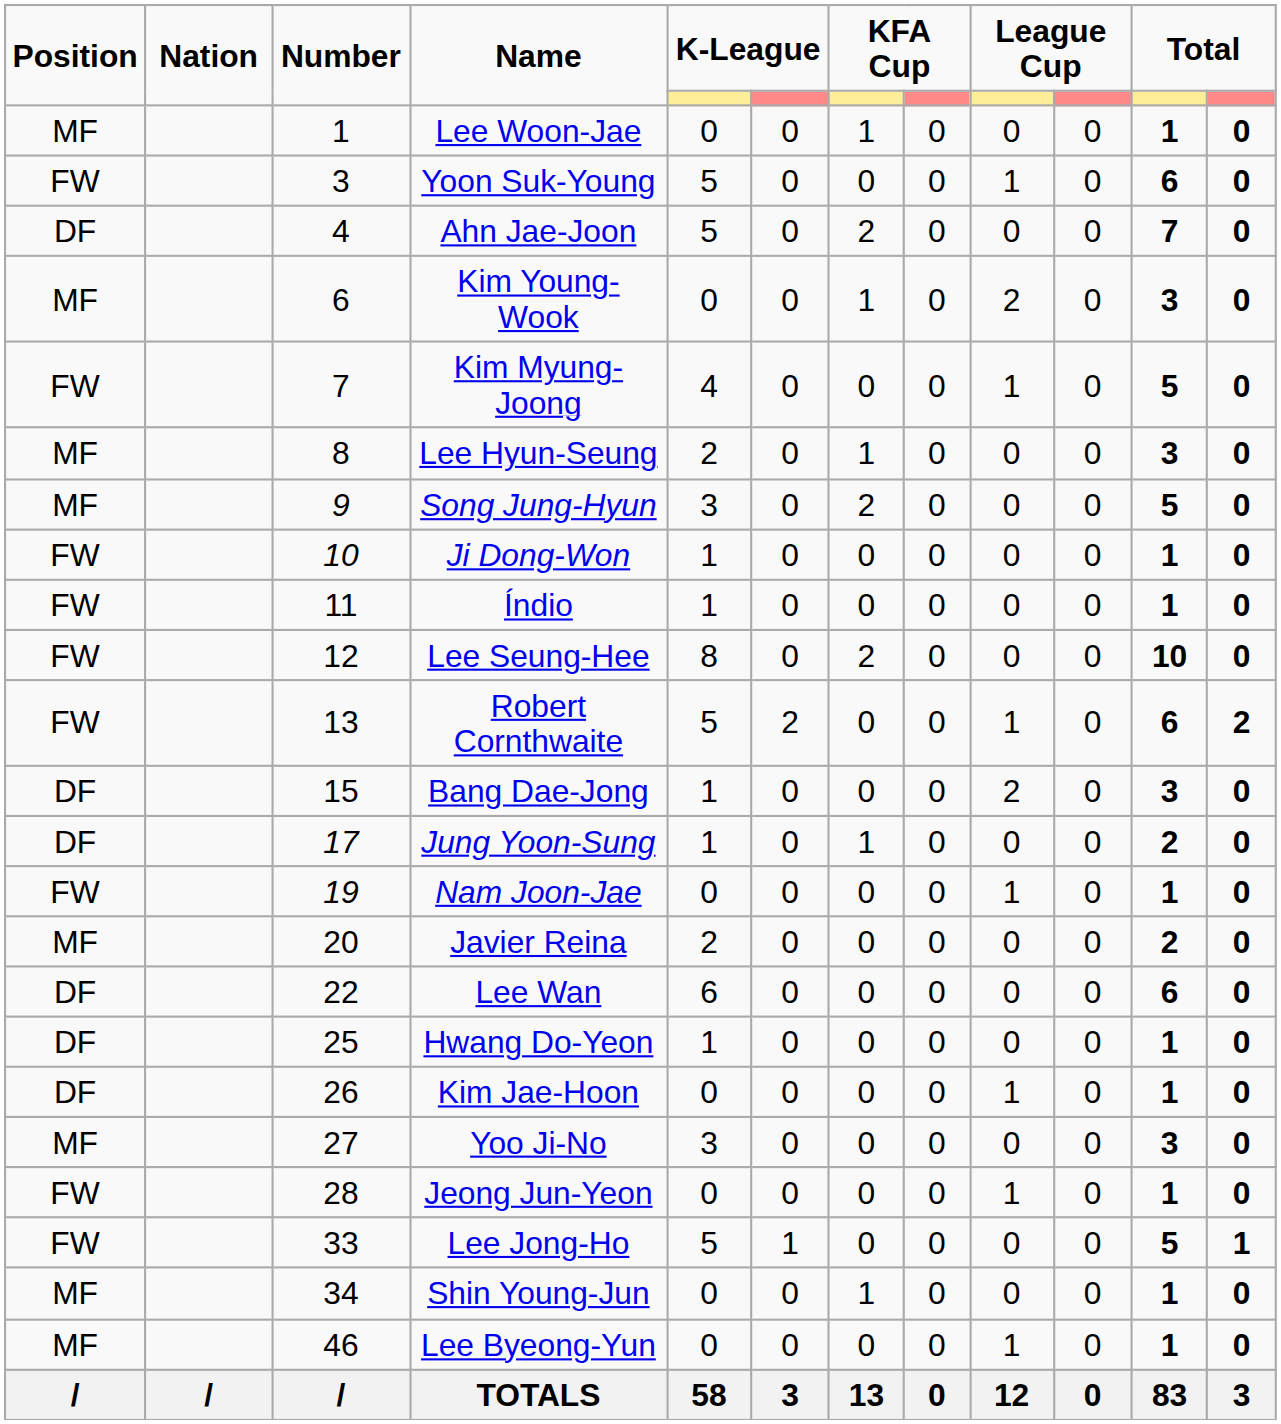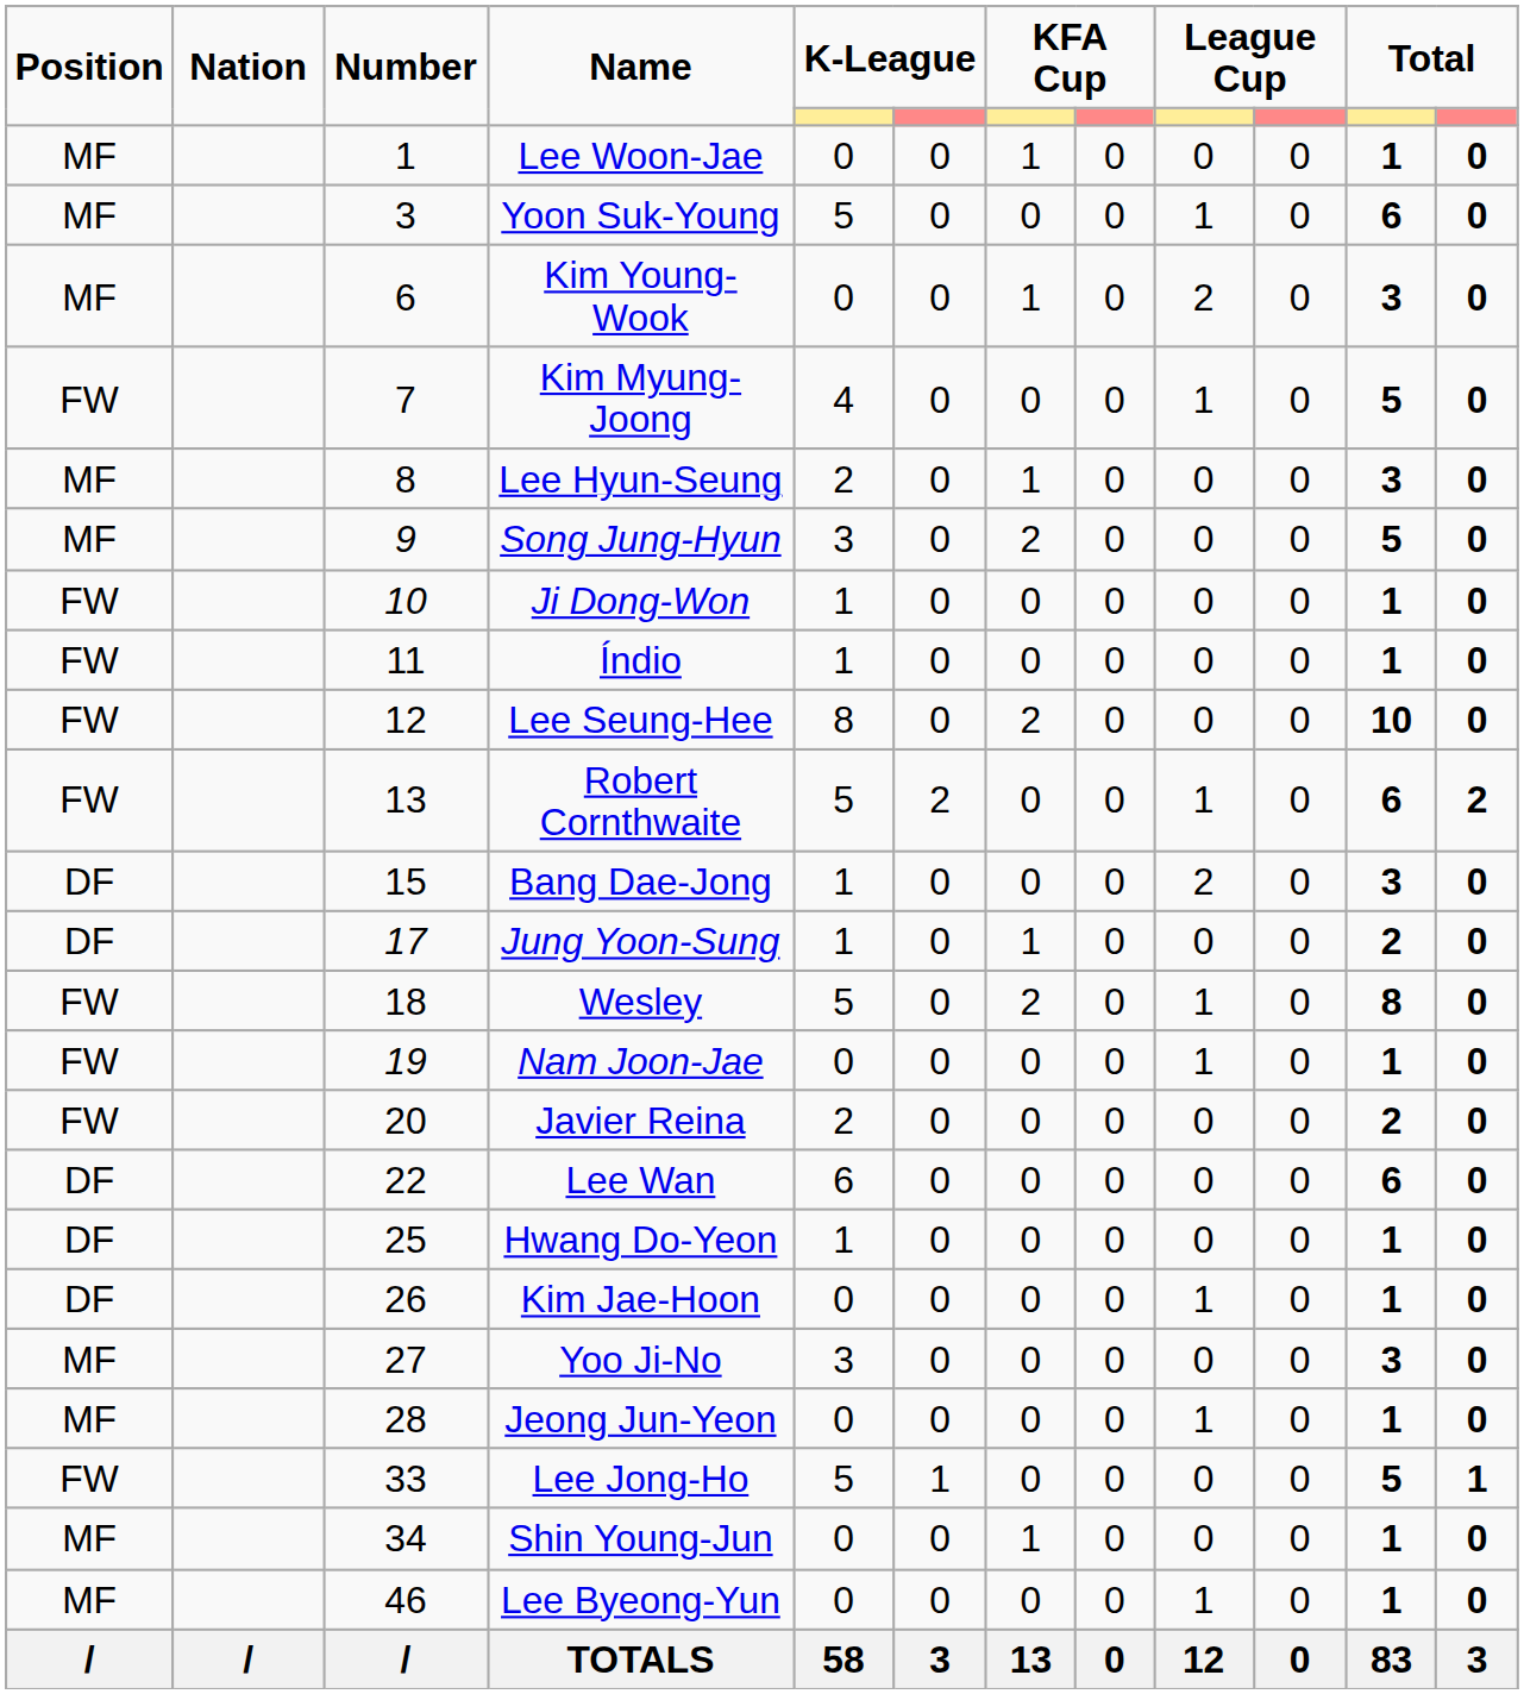 <table class="wikitable" style="font-size: 95%; text-align: center;">
 <tr>
 <td rowspan="2" width="60" align="center"><strong>Position</strong></td>
 <td rowspan="2" width="60" align="center"><strong>Nation</strong></td>
 <td rowspan="2" width="60" align="center"><strong>Number</strong></td>
 <td rowspan="2" width="150" align="center"><strong>Name</strong></td>
 <td colspan="2" width="80" align="center"><strong>K-League</strong></td>
 <td colspan="2" width="80" align="center"><strong>KFA Cup</strong></td>
 <td colspan="2" width="80" align="center"><strong>League Cup</strong></td>
 <td colspan="2" width="80" align="center"><strong>Total</strong></td>
 </tr>
 <tr>
 <th width="40" style="background: #FFEE99"></th>
 <th width="40" style="background: #FF8888"></th>
 <th width="40" style="background: #FFEE99"></th>
 <th width="40" style="background: #FF8888"></th>
 <th width="40" style="background: #FFEE99"></th>
 <th width="40" style="background: #FF8888"></th>
 <th width="40" style="background: #FFEE99"></th>
 <th width="40" style="background: #FF8888"></th>
 </tr>
 <tr>
 <td>MF</td>
 <td></td>
 <td>1</td>
 <td><a href='#'>Lee Woon-Jae</a></td>
 <td>0</td>
 <td>0</td>
 <td>1</td>
 <td>0</td>
 <td>0</td>
 <td>0</td>
 <td><strong>1</strong></td>
 <td><strong>0</strong></td>
 </tr>
 <tr>
-<td>FW</td>
+<td>MF</td>
 <td></td>
 <td>3</td>
 <td><a href='#'>Yoon Suk-Young</a></td>
 <td>5</td>
 <td>0</td>
 <td>0</td>
 <td>0</td>
 <td>1</td>
 <td>0</td>
 <td><strong>6</strong></td>
-<td><strong>0</strong></td>
-</tr>
-<tr>
-<td>DF</td>
-<td></td>
-<td>4</td>
-<td><a href='#'>Ahn Jae-Joon</a></td>
-<td>5</td>
-<td>0</td>
-<td>2</td>
-<td>0</td>
-<td>0</td>
-<td>0</td>
-<td><strong>7</strong></td>
 <td><strong>0</strong></td>
 </tr>
 <tr>
 <td>MF</td>
 <td></td>
 <td>6</td>
 <td><a href='#'>Kim Young-Wook</a></td>
 <td>0</td>
 <td>0</td>
 <td>1</td>
 <td>0</td>
 <td>2</td>
 <td>0</td>
 <td><strong>3</strong></td>
 <td><strong>0</strong></td>
 </tr>
 <tr>
 <td>FW</td>
 <td></td>
 <td>7</td>
 <td><a href='#'>Kim Myung-Joong</a></td>
 <td>4</td>
 <td>0</td>
 <td>0</td>
 <td>0</td>
 <td>1</td>
 <td>0</td>
 <td><strong>5</strong></td>
 <td><strong>0</strong></td>
 </tr>
 <tr>
 <td>MF</td>
 <td></td>
 <td>8</td>
 <td><a href='#'>Lee Hyun-Seung</a></td>
 <td>2</td>
 <td>0</td>
 <td>1</td>
 <td>0</td>
 <td>0</td>
 <td>0</td>
 <td><strong>3</strong></td>
 <td><strong>0</strong></td>
 </tr>
 <tr>
 <td>MF</td>
 <td></td>
 <td><em>9</em></td>
 <td><em><a href='#'>Song Jung-Hyun</a></em></td>
 <td>3</td>
 <td>0</td>
 <td>2</td>
 <td>0</td>
 <td>0</td>
 <td>0</td>
 <td><strong>5</strong></td>
 <td><strong>0</strong></td>
 </tr>
 <tr>
 <td>FW</td>
 <td></td>
 <td><em>10</em></td>
 <td><em><a href='#'>Ji Dong-Won</a></em></td>
 <td>1</td>
 <td>0</td>
 <td>0</td>
 <td>0</td>
 <td>0</td>
 <td>0</td>
 <td><strong>1</strong></td>
 <td><strong>0</strong></td>
 </tr>
 <tr>
 <td>FW</td>
 <td></td>
 <td>11</td>
 <td><a href='#'>Índio</a></td>
 <td>1</td>
 <td>0</td>
 <td>0</td>
 <td>0</td>
 <td>0</td>
 <td>0</td>
 <td><strong>1</strong></td>
 <td><strong>0</strong></td>
 </tr>
 <tr>
 <td>FW</td>
 <td></td>
 <td>12</td>
 <td><a href='#'>Lee Seung-Hee</a></td>
 <td>8</td>
 <td>0</td>
 <td>2</td>
 <td>0</td>
 <td>0</td>
 <td>0</td>
 <td><strong>10</strong></td>
 <td><strong>0</strong></td>
 </tr>
 <tr>
 <td>FW</td>
 <td></td>
 <td>13</td>
 <td><a href='#'>Robert Cornthwaite</a></td>
 <td>5</td>
 <td>2</td>
 <td>0</td>
 <td>0</td>
 <td>1</td>
 <td>0</td>
 <td><strong>6</strong></td>
 <td><strong>2</strong></td>
 </tr>
 <tr>
 <td>DF</td>
 <td></td>
 <td>15</td>
 <td><a href='#'>Bang Dae-Jong</a></td>
 <td>1</td>
 <td>0</td>
 <td>0</td>
 <td>0</td>
 <td>2</td>
 <td>0</td>
 <td><strong>3</strong></td>
 <td><strong>0</strong></td>
 </tr>
 <tr>
 <td>DF</td>
 <td></td>
 <td><em>17</em></td>
 <td><em><a href='#'>Jung Yoon-Sung</a></em></td>
 <td>1</td>
 <td>0</td>
 <td>1</td>
 <td>0</td>
 <td>0</td>
 <td>0</td>
 <td><strong>2</strong></td>
 <td><strong>0</strong></td>
 </tr>
 <tr>
 <td>FW</td>
 <td></td>
+<td>18</td>
+<td><a href='#'>Wesley</a></td>
+<td>5</td>
+<td>0</td>
+<td>2</td>
+<td>0</td>
+<td>1</td>
+<td>0</td>
+<td><strong>8</strong></td>
+<td><strong>0</strong></td>
+</tr>
+<tr>
+<td>FW</td>
+<td></td>
 <td><em>19</em></td>
 <td><em><a href='#'>Nam Joon-Jae</a></em></td>
 <td>0</td>
 <td>0</td>
 <td>0</td>
 <td>0</td>
 <td>1</td>
 <td>0</td>
 <td><strong>1</strong></td>
 <td><strong>0</strong></td>
 </tr>
 <tr>
-<td>MF</td>
+<td>FW</td>
 <td></td>
 <td>20</td>
 <td><a href='#'>Javier Reina</a></td>
 <td>2</td>
 <td>0</td>
 <td>0</td>
 <td>0</td>
 <td>0</td>
 <td>0</td>
 <td><strong>2</strong></td>
 <td><strong>0</strong></td>
 </tr>
 <tr>
 <td>DF</td>
 <td></td>
 <td>22</td>
 <td><a href='#'>Lee Wan</a></td>
 <td>6</td>
 <td>0</td>
 <td>0</td>
 <td>0</td>
 <td>0</td>
 <td>0</td>
 <td><strong>6</strong></td>
 <td><strong>0</strong></td>
 </tr>
 <tr>
 <td>DF</td>
 <td></td>
 <td>25</td>
 <td><a href='#'>Hwang Do-Yeon</a></td>
 <td>1</td>
 <td>0</td>
 <td>0</td>
 <td>0</td>
 <td>0</td>
 <td>0</td>
 <td><strong>1</strong></td>
 <td><strong>0</strong></td>
 </tr>
 <tr>
 <td>DF</td>
 <td></td>
 <td>26</td>
 <td><a href='#'>Kim Jae-Hoon</a></td>
 <td>0</td>
 <td>0</td>
 <td>0</td>
 <td>0</td>
 <td>1</td>
 <td>0</td>
 <td><strong>1</strong></td>
 <td><strong>0</strong></td>
 </tr>
 <tr>
 <td>MF</td>
 <td></td>
 <td>27</td>
 <td><a href='#'>Yoo Ji-No</a></td>
 <td>3</td>
 <td>0</td>
 <td>0</td>
 <td>0</td>
 <td>0</td>
 <td>0</td>
 <td><strong>3</strong></td>
 <td><strong>0</strong></td>
 </tr>
 <tr>
-<td>FW</td>
+<td>MF</td>
 <td></td>
 <td>28</td>
 <td><a href='#'>Jeong Jun-Yeon</a></td>
 <td>0</td>
 <td>0</td>
 <td>0</td>
 <td>0</td>
 <td>1</td>
 <td>0</td>
 <td><strong>1</strong></td>
 <td><strong>0</strong></td>
 </tr>
 <tr>
 <td>FW</td>
 <td></td>
 <td>33</td>
 <td><a href='#'>Lee Jong-Ho</a></td>
 <td>5</td>
 <td>1</td>
 <td>0</td>
 <td>0</td>
 <td>0</td>
 <td>0</td>
 <td><strong>5</strong></td>
 <td><strong>1</strong></td>
 </tr>
 <tr>
 <td>MF</td>
 <td></td>
 <td>34</td>
 <td><a href='#'>Shin Young-Jun</a></td>
 <td>0</td>
 <td>0</td>
 <td>1</td>
 <td>0</td>
 <td>0</td>
 <td>0</td>
 <td><strong>1</strong></td>
 <td><strong>0</strong></td>
 </tr>
 <tr>
 <td>MF</td>
 <td></td>
 <td>46</td>
 <td><a href='#'>Lee Byeong-Yun</a></td>
 <td>0</td>
 <td>0</td>
 <td>0</td>
 <td>0</td>
 <td>1</td>
 <td>0</td>
 <td><strong>1</strong></td>
 <td><strong>0</strong></td>
 </tr>
 <tr>
 <th>/</th>
 <th>/</th>
 <th>/</th>
 <th>TOTALS</th>
 <th>58</th>
 <th>3</th>
 <th>13</th>
 <th>0</th>
 <th>12</th>
 <th>0</th>
 <th>83</th>
 <th>3</th>
 </tr>
 </table>
